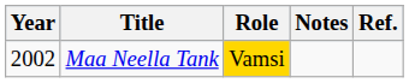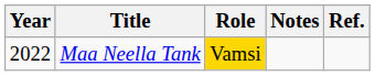 <table class="wikitable sortable">
 <tr style="background:#B0C4DE;">
 <th scope="col">Year</th>
 <th scope="col">Title</th>
 <th scope="col">Role</th>
 <th scope="col" class="unsortable">Notes</th>
 <th scope="col" class="unsortable">Ref.</th>
 </tr>
 <tr>
-<td>2002</td>
+<td>2022</td>
 <td><em><a href='#'>Maa Neella Tank</a></em></td>
 <td style="background: gold;">Vamsi</td>
 <td></td>
 <td></td>
 </tr>
 </table>
